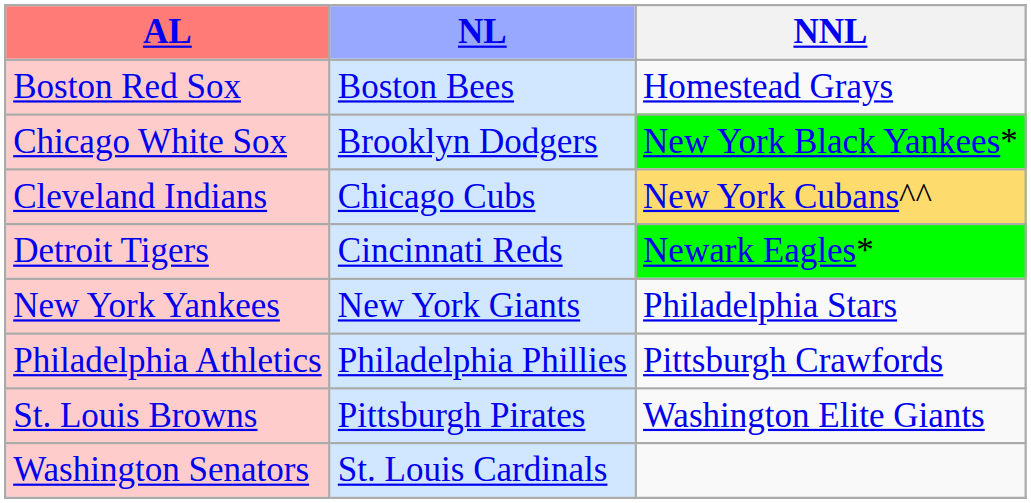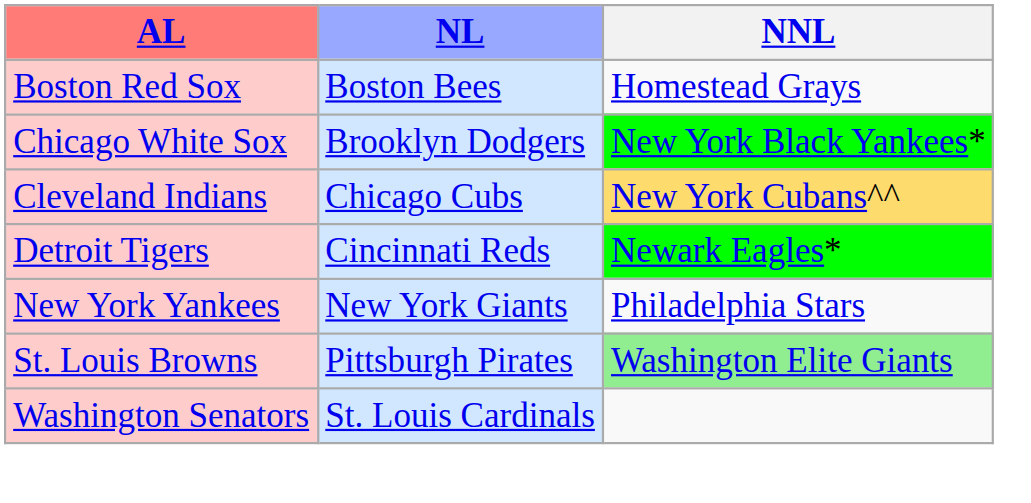 <table class="wikitable" style="font-size:100%;line-height:1.1;">
 <tr>
 <th style="background-color: #FF7B77;"><a href='#'>AL</a></th>
 <th style="background-color: #99A8FF;"><a href='#'>NL</a></th>
 <th><a href='#'>NNL</a></th>
 </tr>
 <tr>
 <td style="background-color: #FFCCCC;"><a href='#'>Boston Red Sox</a></td>
 <td style="background-color: #D0E7FF;"><a href='#'>Boston Bees</a></td>
 <td><a href='#'>Homestead Grays</a></td>
 </tr>
 <tr>
 <td style="background-color: #FFCCCC;"><a href='#'>Chicago White Sox</a></td>
 <td style="background-color: #D0E7FF;"><a href='#'>Brooklyn Dodgers</a></td>
 <td style="background-color: #00FF00;"><a href='#'>New York Black Yankees</a>*</td>
 </tr>
 <tr>
 <td style="background-color: #FFCCCC;"><a href='#'>Cleveland Indians</a></td>
 <td style="background-color: #D0E7FF;"><a href='#'>Chicago Cubs</a></td>
 <td style="background-color: #FDDB6D;"><a href='#'>New York Cubans</a>^^</td>
 </tr>
 <tr>
 <td style="background-color: #FFCCCC;"><a href='#'>Detroit Tigers</a></td>
 <td style="background-color: #D0E7FF;"><a href='#'>Cincinnati Reds</a></td>
 <td style="background-color: #00FF00;"><a href='#'>Newark Eagles</a>*</td>
 </tr>
 <tr>
 <td style="background-color: #FFCCCC;"><a href='#'>New York Yankees</a></td>
 <td style="background-color: #D0E7FF;"><a href='#'>New York Giants</a></td>
 <td><a href='#'>Philadelphia Stars</a></td>
 </tr>
 <tr>
-<td style="background-color: #FFCCCC;"><a href='#'>Philadelphia Athletics</a></td>
-<td style="background-color: #D0E7FF;"><a href='#'>Philadelphia Phillies</a></td>
-<td><a href='#'>Pittsburgh Crawfords</a></td>
-</tr>
-<tr>
 <td style="background-color: #FFCCCC;"><a href='#'>St. Louis Browns</a></td>
 <td style="background-color: #D0E7FF;"><a href='#'>Pittsburgh Pirates</a></td>
-<td><a href='#'>Washington Elite Giants</a></td>
+<td style="background: lightgreen;"><a href='#'>Washington Elite Giants</a></td>
 </tr>
 <tr>
 <td style="background-color: #FFCCCC;"><a href='#'>Washington Senators</a></td>
 <td style="background-color: #D0E7FF;"><a href='#'>St. Louis Cardinals</a></td>
 <td></td>
 </tr>
 </table>
